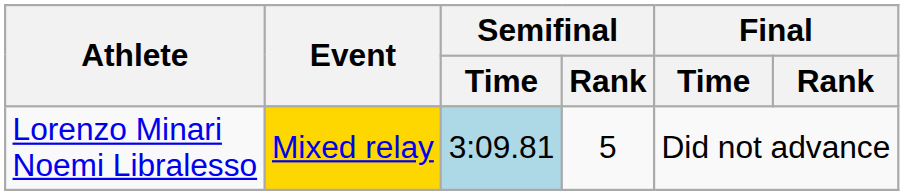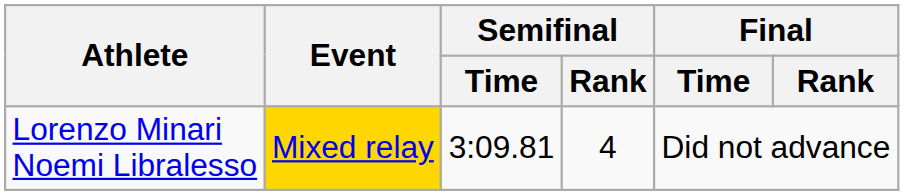 <table class="wikitable" style="font-size:90%">
 <tr>
 <th rowspan=2>Athlete</th>
 <th rowspan=2>Event</th>
 <th colspan=2>Semifinal</th>
 <th colspan=2>Final</th>
 </tr>
 <tr>
 <th>Time</th>
 <th>Rank</th>
 <th>Time</th>
 <th>Rank</th>
 </tr>
 <tr align=center>
 <td align=left><a href='#'>Lorenzo Minari</a><br><a href='#'>Noemi Libralesso</a></td>
 <td align=left style="background: gold;"><a href='#'>Mixed relay</a></td>
-<td style="background: lightblue;">3:09.81</td>
-<td>5</td>
+<td>3:09.81</td>
+<td>4</td>
 <td colspan=2>Did not advance</td>
 </tr>
 </table>
